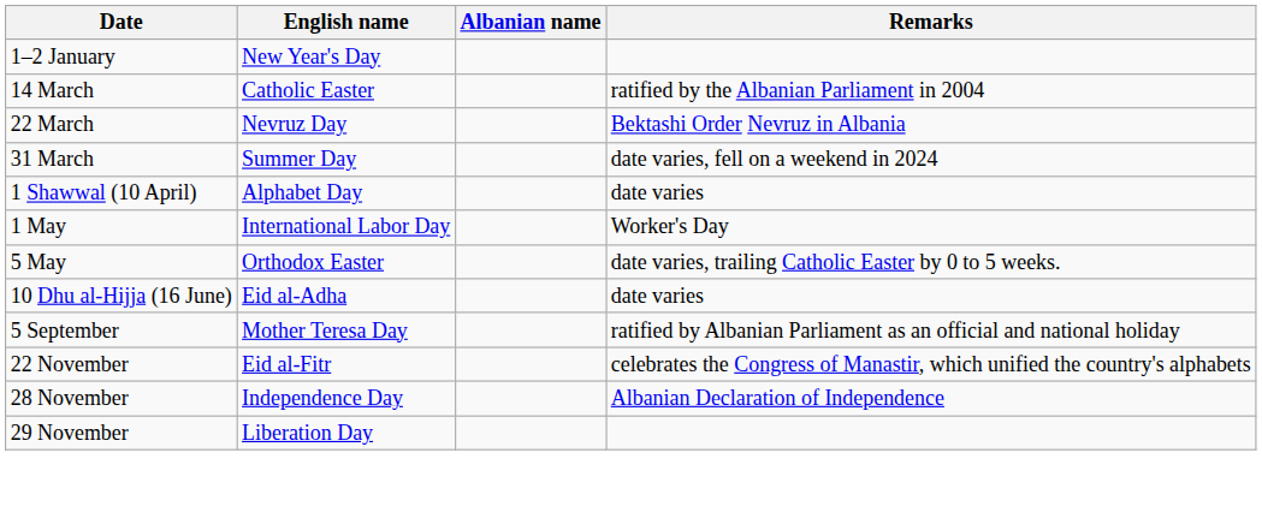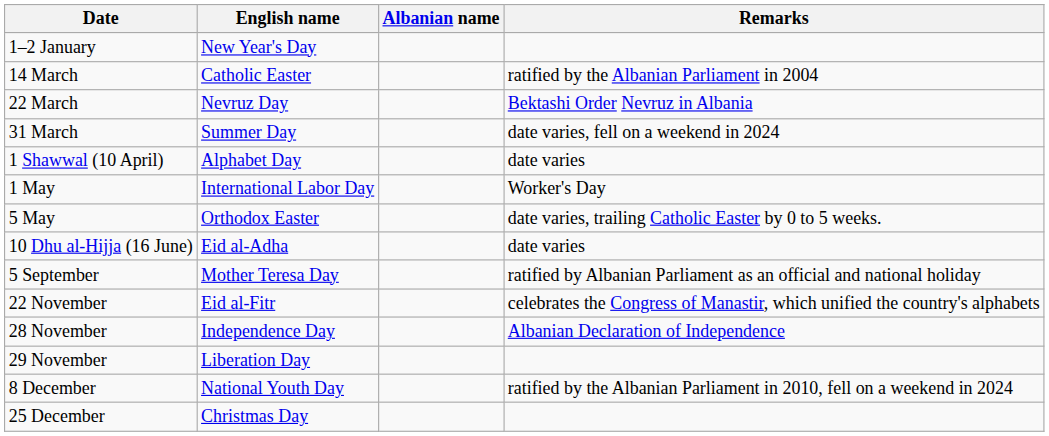 <table class="wikitable">
 <tr>
 <th>Date</th>
 <th>English name</th>
 <th><a href='#'>Albanian</a> name</th>
 <th>Remarks</th>
 </tr>
 <tr>
 <td>1–2 January</td>
 <td><a href='#'>New Year's Day</a></td>
 <td></td>
 <td></td>
 </tr>
 <tr>
 <td>14 March</td>
 <td><a href='#'>Catholic Easter</a></td>
 <td></td>
 <td>ratified by the <a href='#'>Albanian Parliament</a> in 2004</td>
 </tr>
 <tr>
 <td>22 March</td>
 <td><a href='#'>Nevruz Day</a></td>
 <td></td>
 <td><a href='#'>Bektashi Order</a> <a href='#'>Nevruz in Albania</a></td>
 </tr>
 <tr>
 <td>31 March</td>
 <td><a href='#'>Summer Day</a></td>
 <td></td>
 <td>date varies, fell on a weekend in 2024</td>
 </tr>
 <tr>
 <td>1 <a href='#'>Shawwal</a> (10 April)</td>
 <td><a href='#'>Alphabet Day</a></td>
 <td></td>
 <td>date varies</td>
 </tr>
 <tr>
 <td>1 May</td>
 <td><a href='#'>International Labor Day</a></td>
 <td></td>
 <td>Worker's Day</td>
 </tr>
 <tr>
 <td>5 May</td>
 <td><a href='#'>Orthodox Easter</a></td>
 <td></td>
 <td>date varies, trailing <a href='#'>Catholic Easter</a> by 0 to 5 weeks.</td>
 </tr>
 <tr>
 <td>10 <a href='#'>Dhu al-Hijja</a> (16 June)</td>
 <td><a href='#'>Eid al-Adha</a></td>
 <td></td>
 <td>date varies</td>
 </tr>
 <tr>
 <td>5 September</td>
 <td><a href='#'>Mother Teresa Day</a></td>
 <td></td>
 <td>ratified by Albanian Parliament as an official and national holiday</td>
 </tr>
 <tr>
 <td>22 November</td>
 <td><a href='#'>Eid al-Fitr</a></td>
 <td></td>
 <td>celebrates the <a href='#'>Congress of Manastir</a>, which unified the country's alphabets</td>
 </tr>
 <tr>
 <td>28 November</td>
 <td><a href='#'>Independence Day</a></td>
 <td></td>
 <td><a href='#'>Albanian Declaration of Independence</a></td>
 </tr>
 <tr>
 <td>29 November</td>
 <td><a href='#'>Liberation Day</a></td>
 <td></td>
 <td></td>
 </tr>
+<tr>
+<td>8 December</td>
+<td><a href='#'>National Youth Day</a></td>
+<td></td>
+<td>ratified by the Albanian Parliament in 2010, fell on a weekend in 2024</td>
+</tr>
+<tr>
+<td>25 December</td>
+<td><a href='#'>Christmas Day</a></td>
+<td></td>
+<td></td>
+</tr>
 </table>
